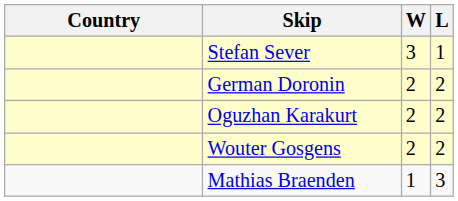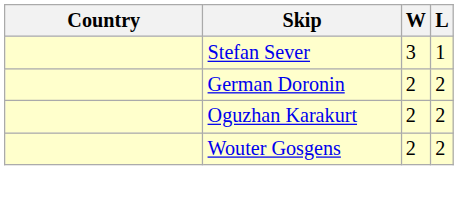 <table class=wikitable>
 <tr>
 <th width=150>Country</th>
 <th width=150>Skip</th>
 <th>W</th>
 <th>L</th>
 </tr>
 <tr bgcolor=#ffffcc>
 <td></td>
 <td><a href='#'>Stefan Sever</a></td>
 <td>3</td>
 <td>1</td>
 </tr>
 <tr bgcolor=#ffffcc>
 <td></td>
 <td><a href='#'>German Doronin</a></td>
 <td>2</td>
 <td>2</td>
 </tr>
 <tr bgcolor=#ffffcc>
 <td></td>
 <td><a href='#'>Oguzhan Karakurt</a></td>
 <td>2</td>
 <td>2</td>
 </tr>
 <tr bgcolor=#ffffcc>
 <td></td>
 <td><a href='#'>Wouter Gosgens</a></td>
 <td>2</td>
 <td>2</td>
 </tr>
-<tr>
-<td></td>
-<td><a href='#'>Mathias Braenden</a></td>
-<td>1</td>
-<td>3</td>
-</tr>
 </table>
